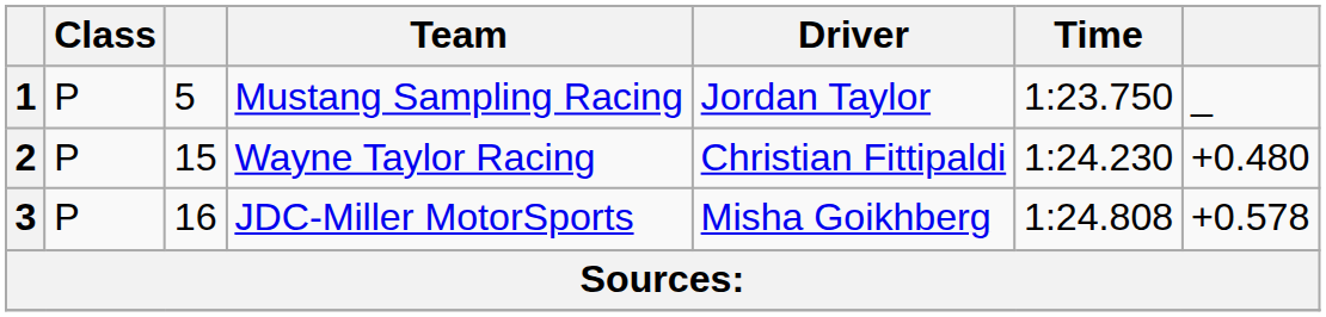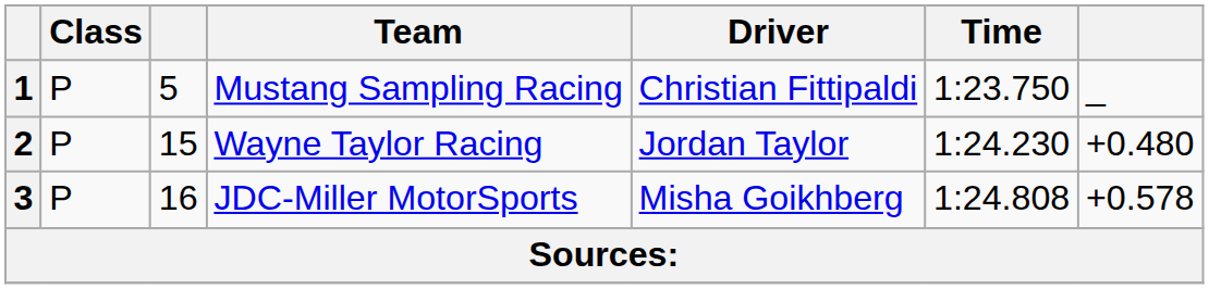 <table class="wikitable">
 <tr>
 <th scope="col"></th>
 <th scope="col">Class</th>
 <th scope="col"></th>
 <th scope="col">Team</th>
 <th scope="col">Driver</th>
 <th scope="col">Time</th>
 <th scope="col"></th>
 </tr>
 <tr>
 <th scope="row">1</th>
 <td>P</td>
 <td>5</td>
 <td><a href='#'>Mustang Sampling Racing</a></td>
-<td><a href='#'>Jordan Taylor</a></td>
+<td><a href='#'>Christian Fittipaldi</a></td>
 <td>1:23.750</td>
 <td>_</td>
 </tr>
 <tr>
 <th scope="row">2</th>
 <td>P</td>
 <td>15</td>
 <td><a href='#'>Wayne Taylor Racing</a></td>
-<td><a href='#'>Christian Fittipaldi</a></td>
+<td><a href='#'>Jordan Taylor</a></td>
 <td>1:24.230</td>
 <td>+0.480</td>
 </tr>
 <tr>
 <th scope="row">3</th>
 <td>P</td>
 <td>16</td>
 <td><a href='#'>JDC-Miller MotorSports</a></td>
 <td><a href='#'>Misha Goikhberg</a></td>
 <td>1:24.808</td>
 <td>+0.578</td>
 </tr>
 <tr>
 <th colspan="7">Sources:</th>
 </tr>
 <tr>
 </tr>
 </table>
